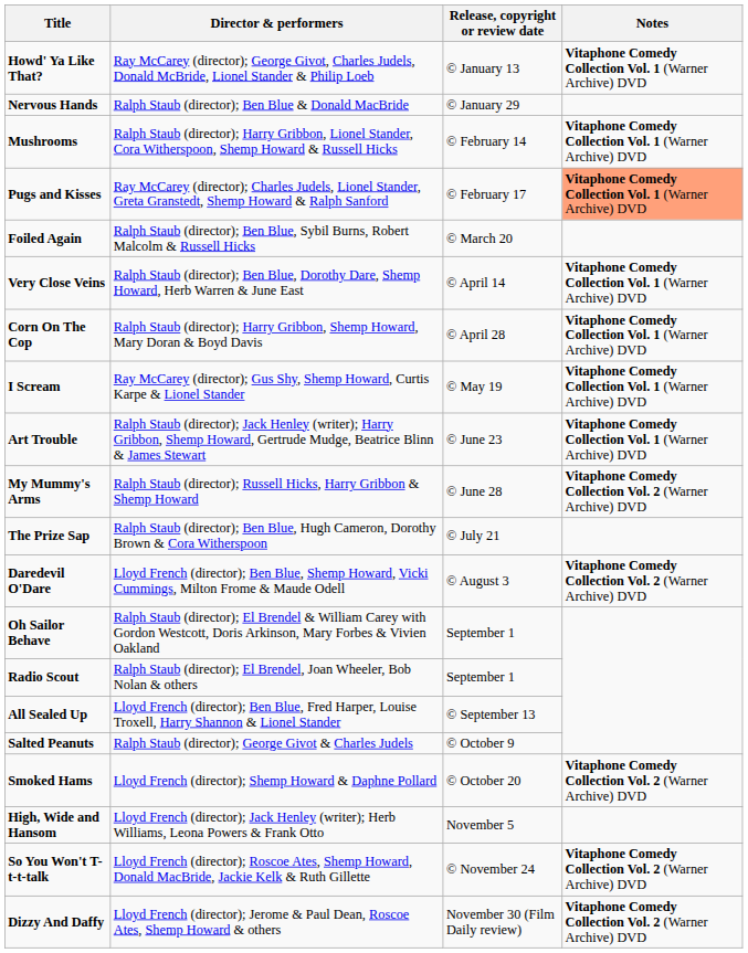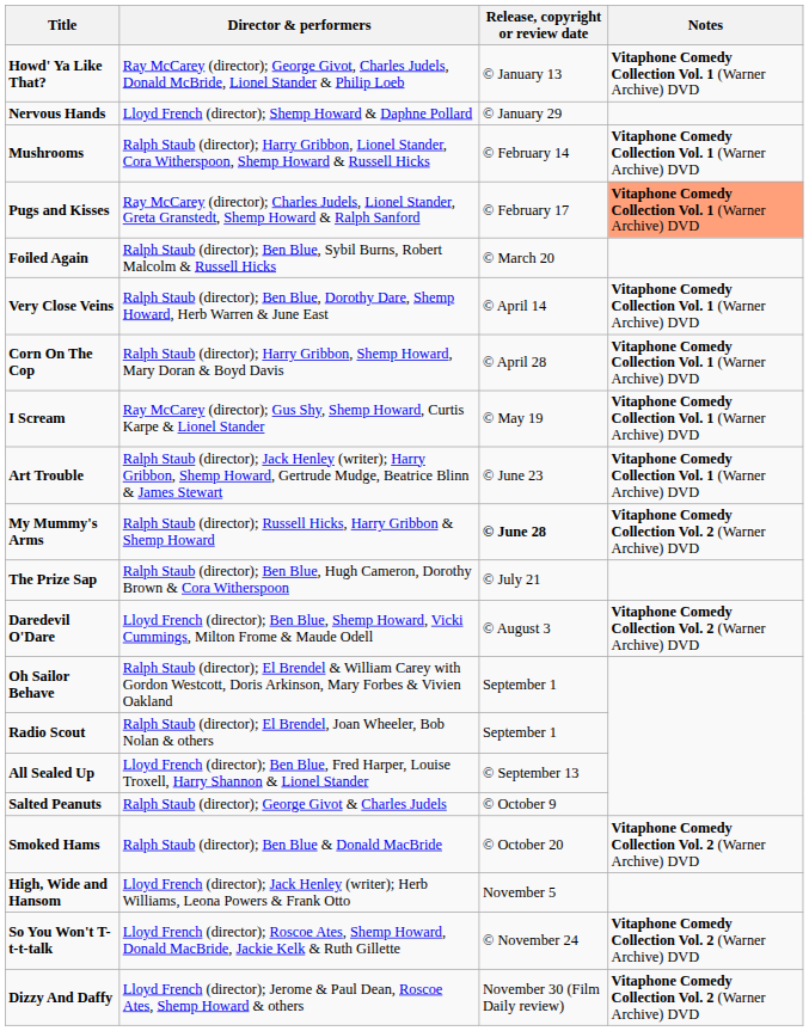 <table class="wikitable sortable" border="1">
 <tr>
 <th>Title</th>
 <th>Director & performers</th>
 <th>Release, copyright or review date</th>
 <th>Notes</th>
 </tr>
 <tr>
 <td><strong>Howd' Ya Like That?</strong></td>
 <td><a href='#'>Ray McCarey</a> (director); <a href='#'>George Givot</a>, <a href='#'>Charles Judels</a>, <a href='#'>Donald McBride</a>, <a href='#'>Lionel Stander</a> & <a href='#'>Philip Loeb</a></td>
 <td>© January 13</td>
 <td><strong>Vitaphone Comedy Collection Vol. 1</strong> (Warner Archive) DVD</td>
 </tr>
 <tr>
 <td><strong>Nervous Hands</strong></td>
-<td><a href='#'>Ralph Staub</a> (director); <a href='#'>Ben Blue</a> & <a href='#'>Donald MacBride</a></td>
+<td><a href='#'>Lloyd French</a> (director); <a href='#'>Shemp Howard</a> & <a href='#'>Daphne Pollard</a></td>
 <td>© January 29</td>
 </tr>
 <tr>
 <td><strong>Mushrooms</strong></td>
 <td><a href='#'>Ralph Staub</a> (director); <a href='#'>Harry Gribbon</a>, <a href='#'>Lionel Stander</a>, <a href='#'>Cora Witherspoon</a>, <a href='#'>Shemp Howard</a> & <a href='#'>Russell Hicks</a></td>
 <td>© February 14</td>
 <td><strong>Vitaphone Comedy Collection Vol. 1</strong> (Warner Archive) DVD</td>
 </tr>
 <tr>
 <td><strong>Pugs and Kisses</strong></td>
 <td><a href='#'>Ray McCarey</a> (director); <a href='#'>Charles Judels</a>, <a href='#'>Lionel Stander</a>, <a href='#'>Greta Granstedt</a>, <a href='#'>Shemp Howard</a> & <a href='#'>Ralph Sanford</a></td>
 <td>© February 17</td>
 <td style="background: lightsalmon;"><strong>Vitaphone Comedy Collection Vol. 1</strong> (Warner Archive) DVD</td>
 </tr>
 <tr>
 <td><strong>Foiled Again</strong></td>
 <td><a href='#'>Ralph Staub</a> (director); <a href='#'>Ben Blue</a>, Sybil Burns, Robert Malcolm & <a href='#'>Russell Hicks</a></td>
 <td>© March 20</td>
 </tr>
 <tr>
 <td><strong>Very Close Veins</strong></td>
 <td><a href='#'>Ralph Staub</a> (director); <a href='#'>Ben Blue</a>, <a href='#'>Dorothy Dare</a>, <a href='#'>Shemp Howard</a>, Herb Warren & June East</td>
 <td>© April 14</td>
 <td><strong>Vitaphone Comedy Collection Vol. 1</strong> (Warner Archive) DVD</td>
 </tr>
 <tr>
 <td><strong>Corn On The Cop</strong></td>
 <td><a href='#'>Ralph Staub</a> (director); <a href='#'>Harry Gribbon</a>, <a href='#'>Shemp Howard</a>, Mary Doran & Boyd Davis</td>
 <td>© April 28</td>
 <td><strong>Vitaphone Comedy Collection Vol. 1</strong> (Warner Archive) DVD</td>
 </tr>
 <tr>
 <td><strong>I Scream</strong></td>
 <td><a href='#'>Ray McCarey</a> (director); <a href='#'>Gus Shy</a>, <a href='#'>Shemp Howard</a>, Curtis Karpe & <a href='#'>Lionel Stander</a></td>
 <td>© May 19</td>
 <td><strong>Vitaphone Comedy Collection Vol. 1</strong> (Warner Archive) DVD</td>
 </tr>
 <tr>
 <td><strong>Art Trouble</strong></td>
 <td><a href='#'>Ralph Staub</a> (director); <a href='#'>Jack Henley</a> (writer); <a href='#'>Harry Gribbon</a>, <a href='#'>Shemp Howard</a>, Gertrude Mudge, Beatrice Blinn & <a href='#'>James Stewart</a></td>
 <td>© June 23</td>
 <td><strong>Vitaphone Comedy Collection Vol. 1</strong> (Warner Archive) DVD</td>
 </tr>
 <tr>
 <td><strong>My Mummy's Arms</strong></td>
 <td><a href='#'>Ralph Staub</a> (director); <a href='#'>Russell Hicks</a>, <a href='#'>Harry Gribbon</a> & <a href='#'>Shemp Howard</a></td>
-<td>© June 28</td>
+<td><strong>© June 28</strong></td>
 <td><strong>Vitaphone Comedy Collection Vol. 2</strong> (Warner Archive) DVD</td>
 </tr>
 <tr>
 <td><strong>The Prize Sap</strong></td>
 <td><a href='#'>Ralph Staub</a> (director); <a href='#'>Ben Blue</a>, Hugh Cameron, Dorothy Brown & <a href='#'>Cora Witherspoon</a></td>
 <td>© July 21</td>
 </tr>
 <tr>
 <td><strong>Daredevil O'Dare</strong></td>
 <td><a href='#'>Lloyd French</a> (director); <a href='#'>Ben Blue</a>, <a href='#'>Shemp Howard</a>, <a href='#'>Vicki Cummings</a>, Milton Frome & Maude Odell</td>
 <td>© August 3</td>
 <td><strong>Vitaphone Comedy Collection Vol. 2</strong> (Warner Archive) DVD</td>
 </tr>
 <tr>
 <td><strong>Oh Sailor Behave</strong></td>
 <td><a href='#'>Ralph Staub</a> (director); <a href='#'>El Brendel</a> & William Carey with Gordon Westcott, Doris Arkinson, Mary Forbes & Vivien Oakland</td>
 <td>September 1</td>
 </tr>
 <tr>
 <td><strong>Radio Scout</strong></td>
 <td><a href='#'>Ralph Staub</a> (director); <a href='#'>El Brendel</a>, Joan Wheeler, Bob Nolan & others</td>
 <td>September 1</td>
 </tr>
 <tr>
 <td><strong>All Sealed Up</strong></td>
 <td><a href='#'>Lloyd French</a> (director); <a href='#'>Ben Blue</a>, Fred Harper, Louise Troxell, <a href='#'>Harry Shannon</a> & <a href='#'>Lionel Stander</a></td>
 <td>© September 13</td>
 </tr>
 <tr>
 <td><strong>Salted Peanuts</strong></td>
 <td><a href='#'>Ralph Staub</a> (director); <a href='#'>George Givot</a> & <a href='#'>Charles Judels</a></td>
 <td>© October 9</td>
 </tr>
 <tr>
 <td><strong>Smoked Hams</strong></td>
-<td><a href='#'>Lloyd French</a> (director); <a href='#'>Shemp Howard</a> & <a href='#'>Daphne Pollard</a></td>
+<td><a href='#'>Ralph Staub</a> (director); <a href='#'>Ben Blue</a> & <a href='#'>Donald MacBride</a></td>
 <td>© October 20</td>
 <td><strong>Vitaphone Comedy Collection Vol. 2</strong> (Warner Archive) DVD</td>
 </tr>
 <tr>
 <td><strong>High, Wide and Hansom</strong></td>
 <td><a href='#'>Lloyd French</a> (director); <a href='#'>Jack Henley</a> (writer); Herb Williams, Leona Powers & Frank Otto</td>
 <td>November 5</td>
 </tr>
 <tr>
 <td><strong>So You Won't T-t-t-talk</strong></td>
 <td><a href='#'>Lloyd French</a> (director); <a href='#'>Roscoe Ates</a>, <a href='#'>Shemp Howard</a>, <a href='#'>Donald MacBride</a>, <a href='#'>Jackie Kelk</a> & Ruth Gillette</td>
 <td>© November 24</td>
 <td><strong>Vitaphone Comedy Collection Vol. 2</strong> (Warner Archive) DVD</td>
 </tr>
 <tr>
 <td><strong>Dizzy And Daffy</strong></td>
 <td><a href='#'>Lloyd French</a> (director); Jerome & Paul Dean, <a href='#'>Roscoe Ates</a>, <a href='#'>Shemp Howard</a> & others</td>
 <td>November 30 (Film Daily review)</td>
 <td><strong>Vitaphone Comedy Collection Vol. 2</strong> (Warner Archive) DVD</td>
 </tr>
 </table>
